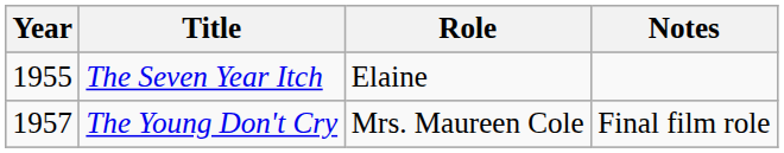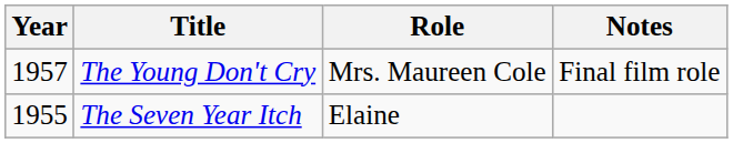 <table class="wikitable">
 <tr>
 <th>Year</th>
 <th>Title</th>
 <th>Role</th>
 <th>Notes</th>
 </tr>
 <tr>
+<td>1957</td>
+<td><em><a href='#'>The Young Don't Cry</a></em></td>
+<td>Mrs. Maureen Cole</td>
+<td>Final film role</td>
+</tr>
+<tr>
 <td>1955</td>
 <td><em><a href='#'>The Seven Year Itch</a></em></td>
 <td>Elaine</td>
 <td></td>
 </tr>
-<tr>
-<td>1957</td>
-<td><em><a href='#'>The Young Don't Cry</a></em></td>
-<td>Mrs. Maureen Cole</td>
-<td>Final film role</td>
-</tr>
 </table>
